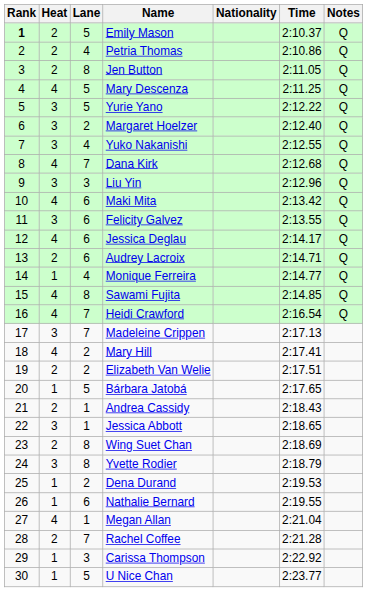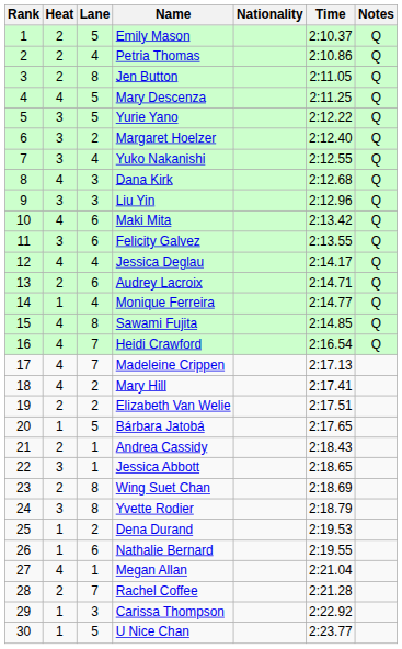 <table class="wikitable sortable" style="text-align:center">
 <tr>
 <th>Rank</th>
 <th>Heat</th>
 <th>Lane</th>
 <th>Name</th>
 <th>Nationality</th>
 <th>Time</th>
 <th>Notes</th>
 </tr>
 <tr bgcolor=ccffcc>
-<td><strong>1</strong></td>
+<td>1</td>
 <td>2</td>
 <td>5</td>
 <td align=left><a href='#'>Emily Mason</a></td>
 <td align=left></td>
 <td>2:10.37</td>
 <td>Q</td>
 </tr>
 <tr bgcolor=ccffcc>
 <td>2</td>
 <td>2</td>
 <td>4</td>
 <td align=left><a href='#'>Petria Thomas</a></td>
 <td align=left></td>
 <td>2:10.86</td>
 <td>Q</td>
 </tr>
 <tr bgcolor=ccffcc>
 <td>3</td>
 <td>2</td>
 <td>8</td>
 <td align=left><a href='#'>Jen Button</a></td>
 <td align=left></td>
 <td>2:11.05</td>
 <td>Q</td>
 </tr>
 <tr bgcolor=ccffcc>
 <td>4</td>
 <td>4</td>
 <td>5</td>
 <td align=left><a href='#'>Mary Descenza</a></td>
 <td align=left></td>
 <td>2:11.25</td>
 <td>Q</td>
 </tr>
 <tr bgcolor=ccffcc>
 <td>5</td>
 <td>3</td>
 <td>5</td>
 <td align=left><a href='#'>Yurie Yano</a></td>
 <td align=left></td>
 <td>2:12.22</td>
 <td>Q</td>
 </tr>
 <tr bgcolor=ccffcc>
 <td>6</td>
 <td>3</td>
 <td>2</td>
 <td align=left><a href='#'>Margaret Hoelzer</a></td>
 <td align=left></td>
 <td>2:12.40</td>
 <td>Q</td>
 </tr>
 <tr bgcolor=ccffcc>
 <td>7</td>
 <td>3</td>
 <td>4</td>
 <td align=left><a href='#'>Yuko Nakanishi</a></td>
 <td align=left></td>
 <td>2:12.55</td>
 <td>Q</td>
 </tr>
 <tr bgcolor=ccffcc>
 <td>8</td>
 <td>4</td>
-<td>7</td>
+<td>3</td>
 <td align=left><a href='#'>Dana Kirk</a></td>
 <td align=left></td>
 <td>2:12.68</td>
 <td>Q</td>
 </tr>
 <tr bgcolor=ccffcc>
 <td>9</td>
 <td>3</td>
 <td>3</td>
 <td align=left><a href='#'>Liu Yin</a></td>
 <td align=left></td>
 <td>2:12.96</td>
 <td>Q</td>
 </tr>
 <tr bgcolor=ccffcc>
 <td>10</td>
 <td>4</td>
 <td>6</td>
 <td align=left><a href='#'>Maki Mita</a></td>
 <td align=left></td>
 <td>2:13.42</td>
 <td>Q</td>
 </tr>
 <tr bgcolor=ccffcc>
 <td>11</td>
 <td>3</td>
 <td>6</td>
 <td align=left><a href='#'>Felicity Galvez</a></td>
 <td align=left></td>
 <td>2:13.55</td>
 <td>Q</td>
 </tr>
 <tr bgcolor=ccffcc>
 <td>12</td>
 <td>4</td>
-<td>6</td>
+<td>4</td>
 <td align=left><a href='#'>Jessica Deglau</a></td>
 <td align=left></td>
 <td>2:14.17</td>
 <td>Q</td>
 </tr>
 <tr bgcolor=ccffcc>
 <td>13</td>
 <td>2</td>
 <td>6</td>
 <td align=left><a href='#'>Audrey Lacroix</a></td>
 <td align=left></td>
 <td>2:14.71</td>
 <td>Q</td>
 </tr>
 <tr bgcolor=ccffcc>
 <td>14</td>
 <td>1</td>
 <td>4</td>
 <td align=left><a href='#'>Monique Ferreira</a></td>
 <td align=left></td>
 <td>2:14.77</td>
 <td>Q</td>
 </tr>
 <tr bgcolor=ccffcc>
 <td>15</td>
 <td>4</td>
 <td>8</td>
 <td align=left><a href='#'>Sawami Fujita</a></td>
 <td align=left></td>
 <td>2:14.85</td>
 <td>Q</td>
 </tr>
 <tr bgcolor=ccffcc>
 <td>16</td>
 <td>4</td>
 <td>7</td>
 <td align=left><a href='#'>Heidi Crawford</a></td>
 <td align=left></td>
 <td>2:16.54</td>
 <td>Q</td>
 </tr>
 <tr>
 <td>17</td>
-<td>3</td>
+<td>4</td>
 <td>7</td>
 <td align=left><a href='#'>Madeleine Crippen</a></td>
 <td align=left></td>
 <td>2:17.13</td>
 <td></td>
 </tr>
 <tr>
 <td>18</td>
 <td>4</td>
 <td>2</td>
 <td align=left><a href='#'>Mary Hill</a></td>
 <td align=left></td>
 <td>2:17.41</td>
 <td></td>
 </tr>
 <tr>
 <td>19</td>
 <td>2</td>
 <td>2</td>
 <td align=left><a href='#'>Elizabeth Van Welie</a></td>
 <td align=left></td>
 <td>2:17.51</td>
 <td></td>
 </tr>
 <tr>
 <td>20</td>
 <td>1</td>
 <td>5</td>
 <td align=left><a href='#'>Bárbara Jatobá</a></td>
 <td align=left></td>
 <td>2:17.65</td>
 <td></td>
 </tr>
 <tr>
 <td>21</td>
 <td>2</td>
 <td>1</td>
 <td align=left><a href='#'>Andrea Cassidy</a></td>
 <td align=left></td>
 <td>2:18.43</td>
 <td></td>
 </tr>
 <tr>
 <td>22</td>
 <td>3</td>
 <td>1</td>
 <td align=left><a href='#'>Jessica Abbott</a></td>
 <td align=left></td>
 <td>2:18.65</td>
 <td></td>
 </tr>
 <tr>
 <td>23</td>
 <td>2</td>
 <td>8</td>
 <td align=left><a href='#'>Wing Suet Chan</a></td>
 <td align=left></td>
 <td>2:18.69</td>
 <td></td>
 </tr>
 <tr>
 <td>24</td>
 <td>3</td>
 <td>8</td>
 <td align=left><a href='#'>Yvette Rodier</a></td>
 <td align=left></td>
 <td>2:18.79</td>
 <td></td>
 </tr>
 <tr>
 <td>25</td>
 <td>1</td>
 <td>2</td>
 <td align=left><a href='#'>Dena Durand</a></td>
 <td align=left></td>
 <td>2:19.53</td>
 <td></td>
 </tr>
 <tr>
 <td>26</td>
 <td>1</td>
 <td>6</td>
 <td align=left><a href='#'>Nathalie Bernard</a></td>
 <td align=left></td>
 <td>2:19.55</td>
 <td></td>
 </tr>
 <tr>
 <td>27</td>
 <td>4</td>
 <td>1</td>
 <td align=left><a href='#'>Megan Allan</a></td>
 <td align=left></td>
 <td>2:21.04</td>
 <td></td>
 </tr>
 <tr>
 <td>28</td>
 <td>2</td>
 <td>7</td>
 <td align=left><a href='#'>Rachel Coffee</a></td>
 <td align=left></td>
 <td>2:21.28</td>
 <td></td>
 </tr>
 <tr>
 <td>29</td>
 <td>1</td>
 <td>3</td>
 <td align=left><a href='#'>Carissa Thompson</a></td>
 <td align=left></td>
 <td>2:22.92</td>
 <td></td>
 </tr>
 <tr>
 <td>30</td>
 <td>1</td>
 <td>5</td>
 <td align=left><a href='#'>U Nice Chan</a></td>
 <td align=left></td>
 <td>2:23.77</td>
 <td></td>
 </tr>
 </table>
